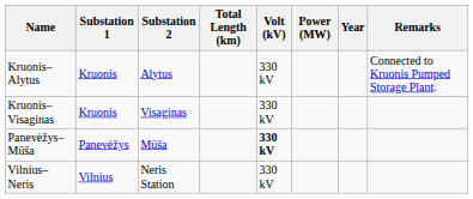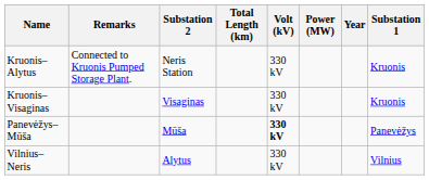 <table class="wikitable sortable" width="100%">
 <tr bgcolor="#dfdfdf">
 <th>Name</th>
-<th>Substation 1</th>
+<th>Remarks</th>
 <th>Substation 2</th>
 <th>Total Length (km)</th>
 <th>Volt (kV)</th>
 <th>Power (MW)</th>
 <th>Year</th>
-<th>Remarks</th>
+<th>Substation 1</th>
 </tr>
 <tr>
 <td>Kruonis–Alytus</td>
+<td>Connected to <a href='#'>Kruonis Pumped Storage Plant</a>.</td>
+<td>Neris Station</td>
+<td></td>
+<td>330 kV</td>
+<td></td>
+<td></td>
 <td><a href='#'>Kruonis</a></td>
+</tr>
+<tr>
+<td>Kruonis–Visaginas</td>
+<td></td>
+<td><a href='#'>Visaginas</a></td>
+<td></td>
+<td>330 kV</td>
+<td></td>
+<td></td>
+<td><a href='#'>Kruonis</a></td>
+</tr>
+<tr>
+<td>Panevėžys–Mūša</td>
+<td></td>
+<td><a href='#'>Mūša</a></td>
+<td></td>
+<td><strong>330 kV</strong></td>
+<td></td>
+<td></td>
+<td><a href='#'>Panevėžys</a></td>
+</tr>
+<tr>
+<td>Vilnius–Neris</td>
+<td></td>
 <td><a href='#'>Alytus</a></td>
 <td></td>
 <td>330 kV</td>
 <td></td>
 <td></td>
-<td>Connected to <a href='#'>Kruonis Pumped Storage Plant</a>.</td>
-</tr>
-<tr>
-<td>Kruonis–Visaginas</td>
-<td><a href='#'>Kruonis</a></td>
-<td><a href='#'>Visaginas</a></td>
-<td></td>
-<td>330 kV</td>
-<td></td>
-<td></td>
-<td></td>
-</tr>
-<tr>
-<td>Panevėžys–Mūša</td>
-<td><a href='#'>Panevėžys</a></td>
-<td><a href='#'>Mūša</a></td>
-<td></td>
-<td><strong>330 kV</strong></td>
-<td></td>
-<td></td>
-<td></td>
-</tr>
-<tr>
-<td>Vilnius–Neris</td>
 <td><a href='#'>Vilnius</a></td>
-<td>Neris Station</td>
-<td></td>
-<td>330 kV</td>
-<td></td>
-<td></td>
-<td></td>
 </tr>
 </table>
